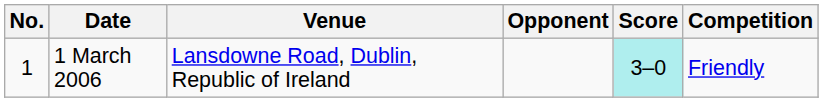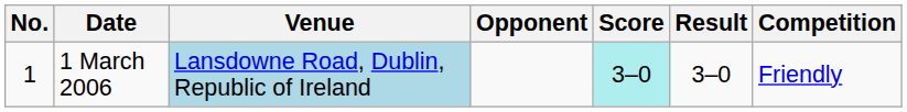 <table class="wikitable sortable">
 <tr>
 <th scope="col">No.</th>
 <th scope="col">Date</th>
 <th scope="col">Venue</th>
 <th scope="col">Opponent</th>
 <th scope="col">Score</th>
+<th scope="col">Result</th>
 <th scope="col">Competition</th>
 </tr>
 <tr>
 <td style="text-align:center">1</td>
 <td>1 March 2006</td>
-<td><a href='#'>Lansdowne Road</a>, <a href='#'>Dublin</a>, Republic of Ireland</td>
+<td style="background: lightblue;"><a href='#'>Lansdowne Road</a>, <a href='#'>Dublin</a>, Republic of Ireland</td>
 <td></td>
 <td style="background: paleturquoise; text-align:center">3–0</td>
+<td style="text-align:center">3–0</td>
 <td><a href='#'>Friendly</a></td>
 </tr>
 </table>
